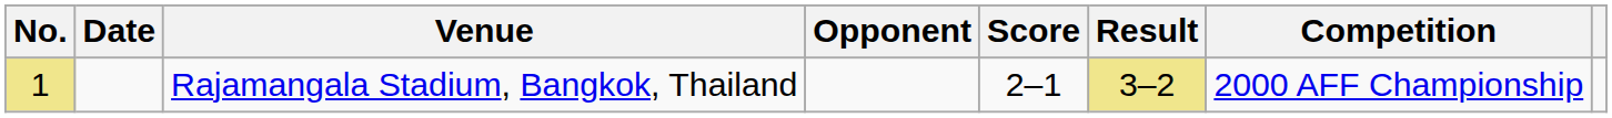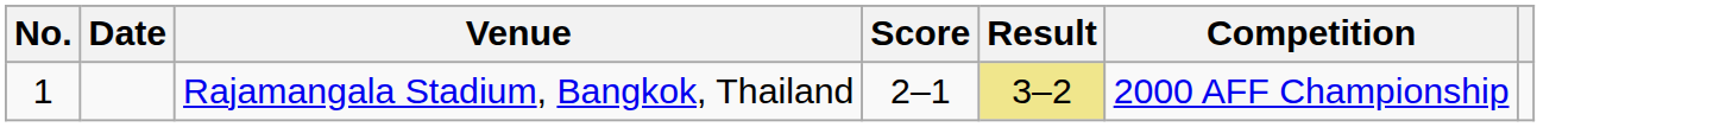 <table class="wikitable sortable">
 <tr>
 <th scope="col">No.</th>
 <th scope="col">Date</th>
 <th scope="col">Venue</th>
-<th scope="col">Opponent</th>
 <th scope="col">Score</th>
 <th scope="col">Result</th>
 <th scope="col">Competition</th>
 <th class="unsortable" scope="col"></th>
 </tr>
 <tr>
-<td align="center" style="background: khaki;">1</td>
+<td align="center">1</td>
 <td></td>
 <td><a href='#'>Rajamangala Stadium</a>, <a href='#'>Bangkok</a>, Thailand</td>
-<td></td>
 <td align="center">2–1</td>
 <td align="center" style="background: khaki;">3–2</td>
 <td><a href='#'>2000 AFF Championship</a></td>
 <td></td>
 </tr>
 </table>
